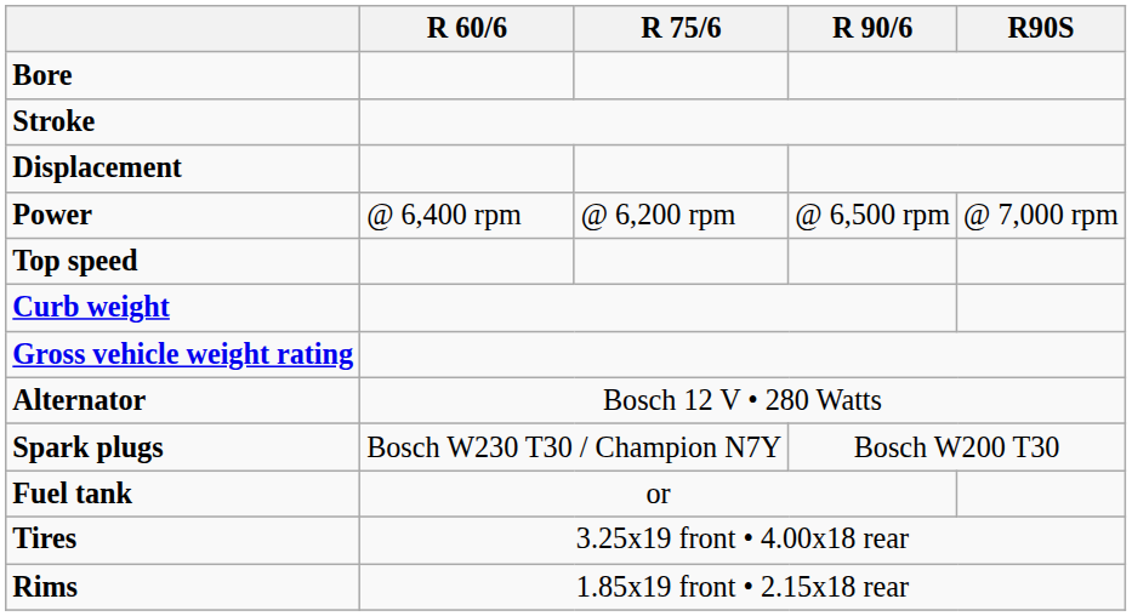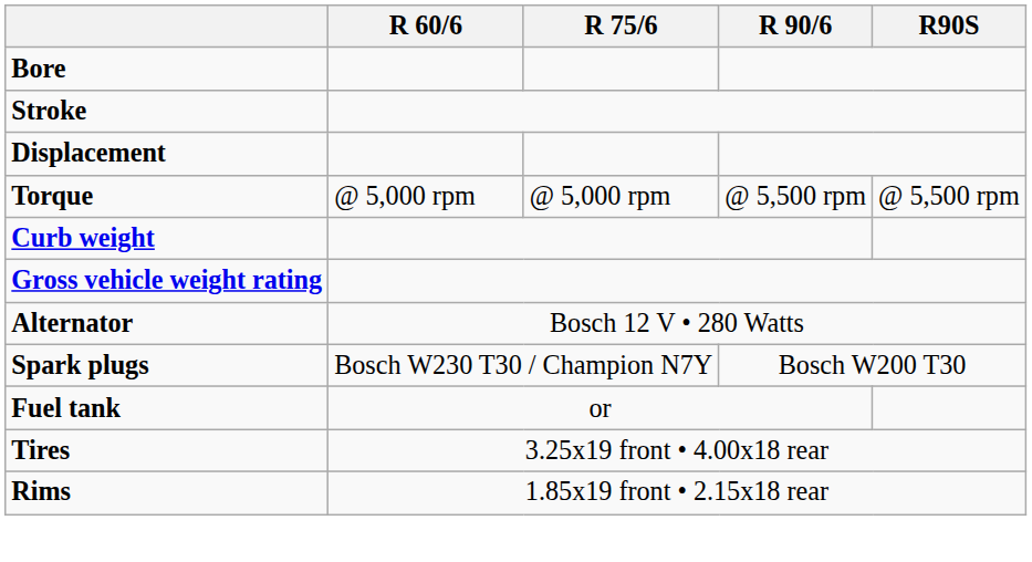 <table class="wikitable">
 <tr>
 <th> </th>
 <th>R 60/6</th>
 <th>R 75/6</th>
 <th>R 90/6</th>
 <th>R90S</th>
 </tr>
 <tr>
 <td><strong>Bore</strong></td>
 <td></td>
 <td></td>
 <td colspan="2" align="center"></td>
 </tr>
 <tr>
 <td><strong>Stroke</strong></td>
 <td colspan="4" align="center"></td>
 </tr>
 <tr>
 <td><strong>Displacement</strong></td>
 <td></td>
 <td></td>
 <td colspan="2" align="center"></td>
 </tr>
 <tr>
-<td><strong>Power</strong></td>
-<td> @ 6,400 rpm</td>
-<td> @ 6,200 rpm</td>
-<td> @ 6,500 rpm</td>
-<td> @ 7,000 rpm</td>
-</tr>
-<tr>
-<td><strong>Top speed</strong></td>
-<td></td>
-<td></td>
-<td></td>
-<td></td>
+<td><strong>Torque</strong></td>
+<td> @ 5,000 rpm</td>
+<td> @ 5,000 rpm</td>
+<td> @ 5,500 rpm</td>
+<td> @ 5,500 rpm</td>
 </tr>
 <tr>
 <td><strong><a href='#'>Curb weight</a></strong></td>
 <td colspan="3" align="center"></td>
 <td></td>
 </tr>
 <tr>
 <td><strong><a href='#'>Gross vehicle weight rating</a></strong></td>
 <td colspan="4" align="center"></td>
 </tr>
 <tr>
 <td><strong>Alternator</strong></td>
 <td colspan="4" align="center">Bosch 12 V • 280 Watts</td>
 </tr>
 <tr>
 <td><strong>Spark plugs</strong></td>
 <td colspan="2" align="center">Bosch W230 T30 / Champion N7Y</td>
 <td colspan="2" align="center">Bosch W200 T30</td>
 </tr>
 <tr>
 <td><strong>Fuel tank</strong></td>
 <td colspan="3" align="center"> or </td>
 <td></td>
 </tr>
 <tr>
 <td><strong>Tires</strong></td>
 <td colspan="4" align="center">3.25x19 front • 4.00x18 rear</td>
 </tr>
 <tr>
 <td><strong>Rims</strong></td>
 <td colspan="4" align="center">1.85x19 front • 2.15x18 rear</td>
 </tr>
 </table>
